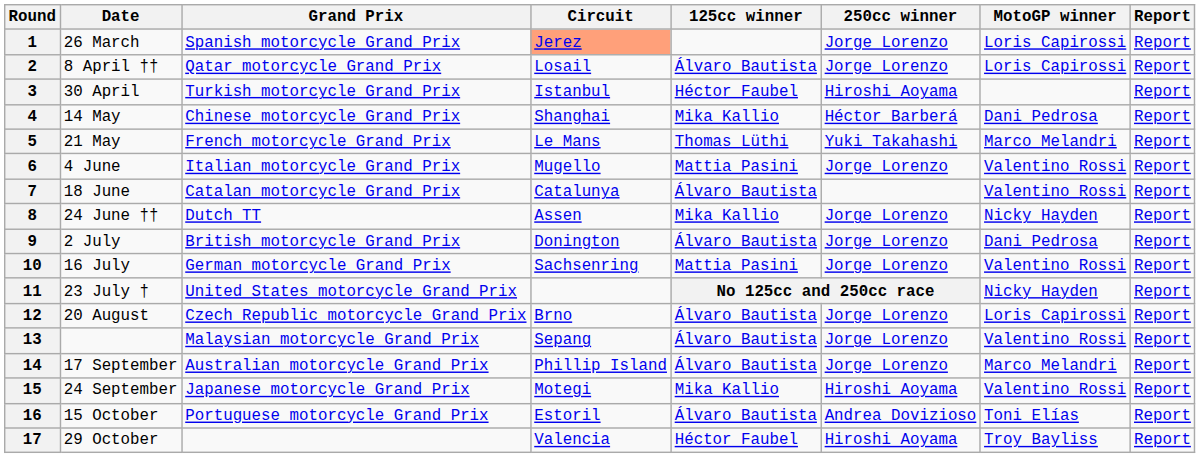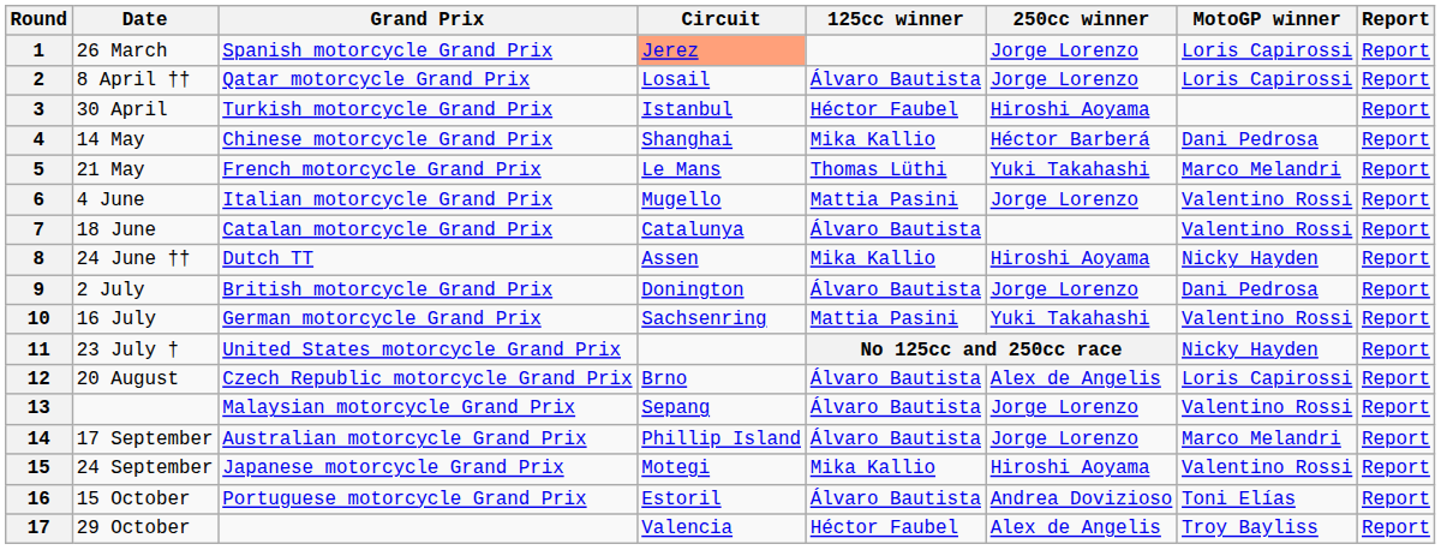 <table class="wikitable" style="font-size: 85%;">
 <tr>
 <th>Round</th>
 <th>Date</th>
 <th>Grand Prix</th>
 <th>Circuit</th>
 <th>125cc winner</th>
 <th>250cc winner</th>
 <th>MotoGP winner</th>
 <th>Report</th>
 </tr>
 <tr>
 <th>1</th>
 <td>26 March</td>
 <td> <a href='#'>Spanish motorcycle Grand Prix</a></td>
 <td style="background: lightsalmon;"><a href='#'>Jerez</a></td>
 <td></td>
 <td> <a href='#'>Jorge Lorenzo</a></td>
 <td> <a href='#'>Loris Capirossi</a></td>
 <td><a href='#'>Report</a></td>
 </tr>
 <tr>
 <th>2</th>
 <td>8 April ††</td>
 <td> <a href='#'>Qatar motorcycle Grand Prix</a></td>
 <td><a href='#'>Losail</a></td>
 <td> <a href='#'>Álvaro Bautista</a></td>
 <td> <a href='#'>Jorge Lorenzo</a></td>
 <td> <a href='#'>Loris Capirossi</a></td>
 <td><a href='#'>Report</a></td>
 </tr>
 <tr>
 <th>3</th>
 <td>30 April</td>
 <td> <a href='#'>Turkish motorcycle Grand Prix</a></td>
 <td><a href='#'>Istanbul</a></td>
 <td> <a href='#'>Héctor Faubel</a></td>
 <td> <a href='#'>Hiroshi Aoyama</a></td>
 <td></td>
 <td><a href='#'>Report</a></td>
 </tr>
 <tr>
 <th>4</th>
 <td>14 May</td>
 <td> <a href='#'>Chinese motorcycle Grand Prix</a></td>
 <td><a href='#'>Shanghai</a></td>
 <td> <a href='#'>Mika Kallio</a></td>
 <td> <a href='#'>Héctor Barberá</a></td>
 <td> <a href='#'>Dani Pedrosa</a></td>
 <td><a href='#'>Report</a></td>
 </tr>
 <tr>
 <th>5</th>
 <td>21 May</td>
 <td> <a href='#'>French motorcycle Grand Prix</a></td>
 <td><a href='#'>Le Mans</a></td>
 <td> <a href='#'>Thomas Lüthi</a></td>
 <td> <a href='#'>Yuki Takahashi</a></td>
 <td> <a href='#'>Marco Melandri</a></td>
 <td><a href='#'>Report</a></td>
 </tr>
 <tr>
 <th>6</th>
 <td>4 June</td>
 <td> <a href='#'>Italian motorcycle Grand Prix</a></td>
 <td><a href='#'>Mugello</a></td>
 <td> <a href='#'>Mattia Pasini</a></td>
 <td> <a href='#'>Jorge Lorenzo</a></td>
 <td> <a href='#'>Valentino Rossi</a></td>
 <td><a href='#'>Report</a></td>
 </tr>
 <tr>
 <th>7</th>
 <td>18 June</td>
 <td> <a href='#'>Catalan motorcycle Grand Prix</a></td>
 <td><a href='#'>Catalunya</a></td>
 <td> <a href='#'>Álvaro Bautista</a></td>
 <td></td>
 <td> <a href='#'>Valentino Rossi</a></td>
 <td><a href='#'>Report</a></td>
 </tr>
 <tr>
 <th>8</th>
 <td>24 June ††</td>
 <td> <a href='#'>Dutch TT</a></td>
 <td><a href='#'>Assen</a></td>
 <td> <a href='#'>Mika Kallio</a></td>
-<td> <a href='#'>Jorge Lorenzo</a></td>
+<td> <a href='#'>Hiroshi Aoyama</a></td>
 <td> <a href='#'>Nicky Hayden</a></td>
 <td><a href='#'>Report</a></td>
 </tr>
 <tr>
 <th>9</th>
 <td>2 July</td>
 <td> <a href='#'>British motorcycle Grand Prix</a></td>
 <td><a href='#'>Donington</a></td>
 <td> <a href='#'>Álvaro Bautista</a></td>
 <td> <a href='#'>Jorge Lorenzo</a></td>
 <td> <a href='#'>Dani Pedrosa</a></td>
 <td><a href='#'>Report</a></td>
 </tr>
 <tr>
 <th>10</th>
 <td>16 July</td>
 <td> <a href='#'>German motorcycle Grand Prix</a></td>
 <td><a href='#'>Sachsenring</a></td>
 <td> <a href='#'>Mattia Pasini</a></td>
-<td> <a href='#'>Jorge Lorenzo</a></td>
+<td> <a href='#'>Yuki Takahashi</a></td>
 <td> <a href='#'>Valentino Rossi</a></td>
 <td><a href='#'>Report</a></td>
 </tr>
 <tr>
 <th>11</th>
 <td>23 July †</td>
 <td> <a href='#'>United States motorcycle Grand Prix</a></td>
 <td></td>
 <th colspan="2"><strong>No 125cc and 250cc race</strong></th>
 <td> <a href='#'>Nicky Hayden</a></td>
 <td><a href='#'>Report</a></td>
 </tr>
 <tr>
 <th>12</th>
 <td>20 August</td>
 <td> <a href='#'>Czech Republic motorcycle Grand Prix</a></td>
 <td><a href='#'>Brno</a></td>
 <td> <a href='#'>Álvaro Bautista</a></td>
-<td> <a href='#'>Jorge Lorenzo</a></td>
+<td> <a href='#'>Alex de Angelis</a></td>
 <td> <a href='#'>Loris Capirossi</a></td>
 <td><a href='#'>Report</a></td>
 </tr>
 <tr>
 <th>13</th>
 <td></td>
 <td> <a href='#'>Malaysian motorcycle Grand Prix</a></td>
 <td><a href='#'>Sepang</a></td>
 <td> <a href='#'>Álvaro Bautista</a></td>
 <td> <a href='#'>Jorge Lorenzo</a></td>
 <td> <a href='#'>Valentino Rossi</a></td>
 <td><a href='#'>Report</a></td>
 </tr>
 <tr>
 <th>14</th>
 <td>17 September</td>
 <td> <a href='#'>Australian motorcycle Grand Prix</a></td>
 <td><a href='#'>Phillip Island</a></td>
 <td> <a href='#'>Álvaro Bautista</a></td>
 <td> <a href='#'>Jorge Lorenzo</a></td>
 <td> <a href='#'>Marco Melandri</a></td>
 <td><a href='#'>Report</a></td>
 </tr>
 <tr>
 <th>15</th>
 <td>24 September</td>
 <td> <a href='#'>Japanese motorcycle Grand Prix</a></td>
 <td><a href='#'>Motegi</a></td>
 <td> <a href='#'>Mika Kallio</a></td>
 <td> <a href='#'>Hiroshi Aoyama</a></td>
 <td> <a href='#'>Valentino Rossi</a></td>
 <td><a href='#'>Report</a></td>
 </tr>
 <tr>
 <th>16</th>
 <td>15 October</td>
 <td> <a href='#'>Portuguese motorcycle Grand Prix</a></td>
 <td><a href='#'>Estoril</a></td>
 <td> <a href='#'>Álvaro Bautista</a></td>
 <td> <a href='#'>Andrea Dovizioso</a></td>
 <td> <a href='#'>Toni Elías</a></td>
 <td><a href='#'>Report</a></td>
 </tr>
 <tr>
 <th>17</th>
 <td>29 October</td>
 <td></td>
 <td><a href='#'>Valencia</a></td>
 <td> <a href='#'>Héctor Faubel</a></td>
-<td> <a href='#'>Hiroshi Aoyama</a></td>
+<td> <a href='#'>Alex de Angelis</a></td>
 <td> <a href='#'>Troy Bayliss</a></td>
 <td><a href='#'>Report</a></td>
 </tr>
 </table>
